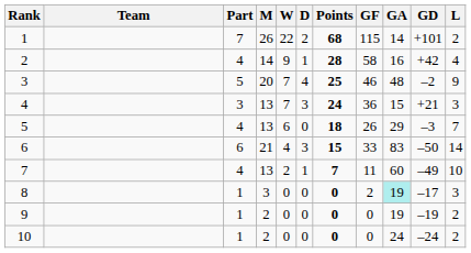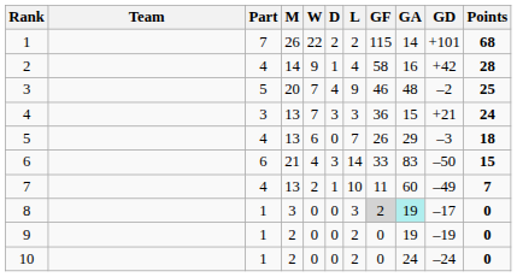 <table class="wikitable sortable" style="text-align:center;">
 <tr>
 <th>Rank</th>
 <th width=200>Team</th>
 <th>Part</th>
 <th>M</th>
 <th>W</th>
 <th>D</th>
-<th>Points</th>
+<th>L</th>
 <th>GF</th>
 <th>GA</th>
 <th>GD</th>
-<th>L</th>
+<th>Points</th>
 </tr>
 <tr>
 <td>1</td>
 <td align=left></td>
 <td>7</td>
 <td>26</td>
 <td>22</td>
 <td>2</td>
-<td><strong>68</strong></td>
+<td>2</td>
 <td>115</td>
 <td>14</td>
 <td>+101</td>
-<td>2</td>
+<td><strong>68</strong></td>
 </tr>
 <tr>
 <td>2</td>
 <td align=left></td>
 <td>4</td>
 <td>14</td>
 <td>9</td>
 <td>1</td>
-<td><strong>28</strong></td>
+<td>4</td>
 <td>58</td>
 <td>16</td>
 <td>+42</td>
-<td>4</td>
+<td><strong>28</strong></td>
 </tr>
 <tr>
 <td>3</td>
 <td align=left></td>
 <td>5</td>
 <td>20</td>
 <td>7</td>
 <td>4</td>
-<td><strong>25</strong></td>
+<td>9</td>
 <td>46</td>
 <td>48</td>
 <td>–2</td>
-<td>9</td>
+<td><strong>25</strong></td>
 </tr>
 <tr>
 <td>4</td>
 <td align=left></td>
 <td>3</td>
 <td>13</td>
 <td>7</td>
 <td>3</td>
-<td><strong>24</strong></td>
+<td>3</td>
 <td>36</td>
 <td>15</td>
 <td>+21</td>
-<td>3</td>
+<td><strong>24</strong></td>
 </tr>
 <tr>
 <td>5</td>
 <td align=left></td>
 <td>4</td>
 <td>13</td>
 <td>6</td>
 <td>0</td>
-<td><strong>18</strong></td>
+<td>7</td>
 <td>26</td>
 <td>29</td>
 <td>–3</td>
-<td>7</td>
+<td><strong>18</strong></td>
 </tr>
 <tr>
 <td>6</td>
 <td align=left></td>
 <td>6</td>
 <td>21</td>
 <td>4</td>
 <td>3</td>
-<td><strong>15</strong></td>
+<td>14</td>
 <td>33</td>
 <td>83</td>
 <td>–50</td>
-<td>14</td>
+<td><strong>15</strong></td>
 </tr>
 <tr>
 <td>7</td>
 <td align=left></td>
 <td>4</td>
 <td>13</td>
 <td>2</td>
 <td>1</td>
-<td><strong>7</strong></td>
+<td>10</td>
 <td>11</td>
 <td>60</td>
 <td>–49</td>
-<td>10</td>
+<td><strong>7</strong></td>
 </tr>
 <tr>
 <td>8</td>
 <td align=left></td>
 <td>1</td>
 <td>3</td>
 <td>0</td>
 <td>0</td>
-<td><strong>0</strong></td>
-<td>2</td>
+<td>3</td>
+<td style="background: lightgrey;">2</td>
 <td style="background: paleturquoise;">19</td>
 <td>–17</td>
-<td>3</td>
+<td><strong>0</strong></td>
 </tr>
 <tr>
 <td>9</td>
 <td align=left></td>
 <td>1</td>
 <td>2</td>
 <td>0</td>
 <td>0</td>
-<td><strong>0</strong></td>
+<td>2</td>
 <td>0</td>
 <td>19</td>
 <td>–19</td>
-<td>2</td>
+<td><strong>0</strong></td>
 </tr>
 <tr>
 <td>10</td>
 <td align=left></td>
 <td>1</td>
 <td>2</td>
 <td>0</td>
 <td>0</td>
-<td><strong>0</strong></td>
+<td>2</td>
 <td>0</td>
 <td>24</td>
 <td>–24</td>
-<td>2</td>
+<td><strong>0</strong></td>
 </tr>
 </table>
